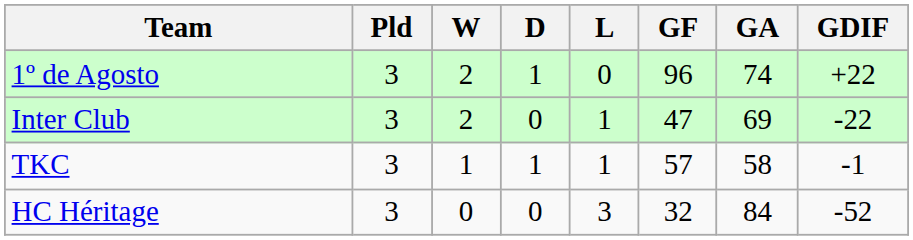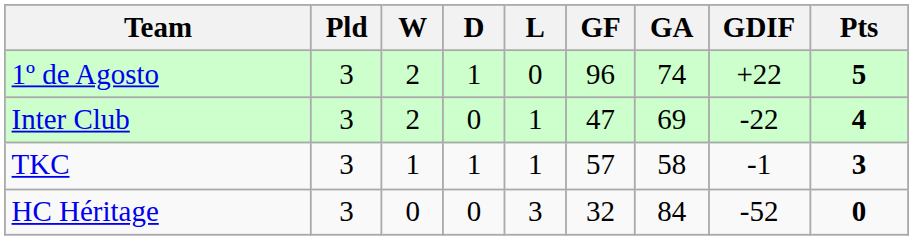 <table class=wikitable style="text-align:center" width=500>
 <tr>
 <th width=25%>Team</th>
 <th width=5%>Pld</th>
 <th width=5%>W</th>
 <th width=5%>D</th>
 <th width=5%>L</th>
 <th width=5%>GF</th>
 <th width=5%>GA</th>
 <th width=5%>GDIF</th>
+<th width=8%>Pts</th>
 </tr>
 <tr bgcolor=#ccffcc>
 <td align="left"> <a href='#'>1º de Agosto</a></td>
 <td>3</td>
 <td>2</td>
 <td>1</td>
 <td>0</td>
 <td>96</td>
 <td>74</td>
 <td>+22</td>
+<td><strong>5</strong></td>
 </tr>
 <tr bgcolor=#ccffcc>
 <td align="left"> <a href='#'>Inter Club</a></td>
 <td>3</td>
 <td>2</td>
 <td>0</td>
 <td>1</td>
 <td>47</td>
 <td>69</td>
 <td>-22</td>
+<td><strong>4</strong></td>
 </tr>
 <tr>
 <td align="left"> <a href='#'>TKC</a></td>
 <td>3</td>
 <td>1</td>
 <td>1</td>
 <td>1</td>
 <td>57</td>
 <td>58</td>
 <td>-1</td>
+<td><strong>3</strong></td>
 </tr>
 <tr>
 <td align="left"> <a href='#'>HC Héritage</a></td>
 <td>3</td>
 <td>0</td>
 <td>0</td>
 <td>3</td>
 <td>32</td>
 <td>84</td>
 <td>-52</td>
+<td><strong>0</strong></td>
 </tr>
 </table>
